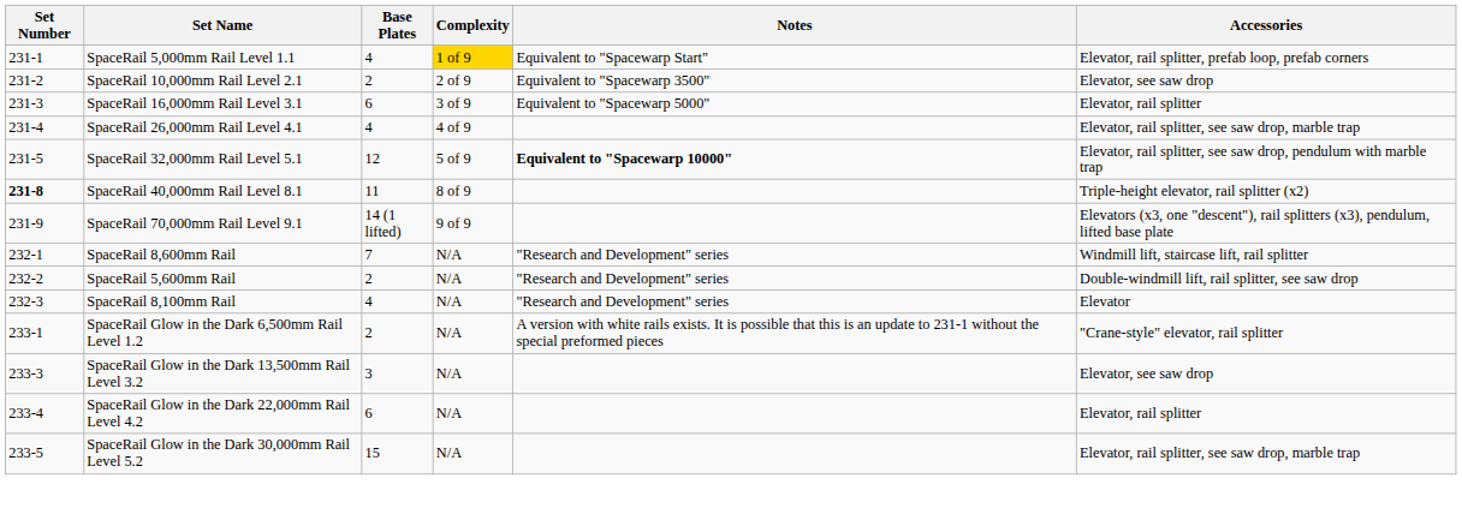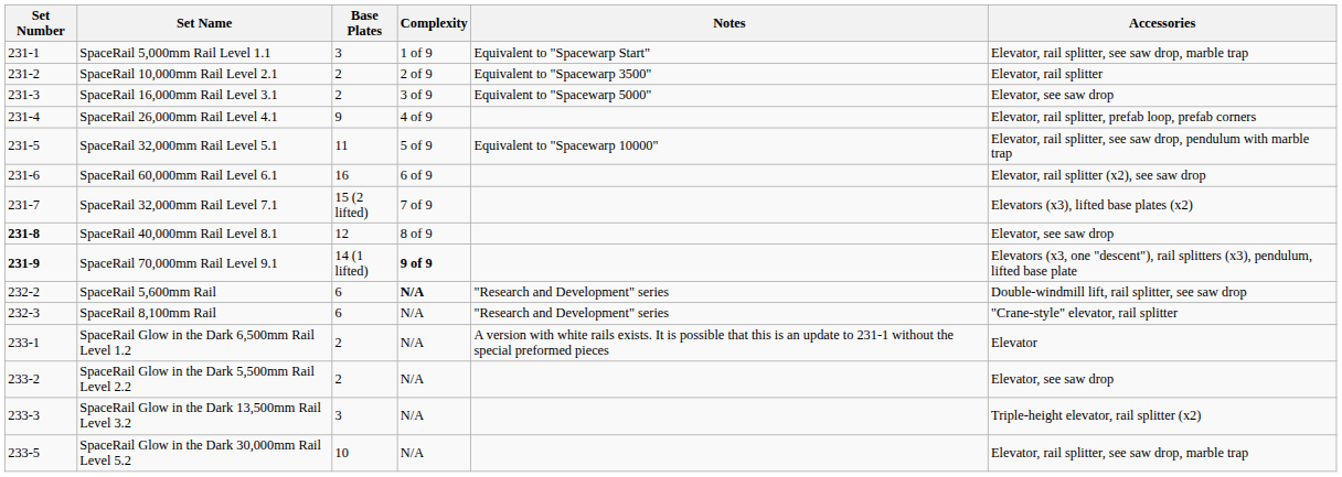 <table class="wikitable sortable">
 <tr>
 <th>Set Number</th>
 <th>Set Name</th>
 <th>Base Plates</th>
 <th>Complexity</th>
 <th>Notes</th>
 <th>Accessories</th>
 </tr>
 <tr>
 <td>231-1</td>
 <td>SpaceRail 5,000mm Rail Level 1.1</td>
-<td>4</td>
-<td style="background: gold;">1 of 9</td>
+<td>3</td>
+<td>1 of 9</td>
 <td>Equivalent to "Spacewarp Start"</td>
-<td>Elevator, rail splitter, prefab loop, prefab corners</td>
+<td>Elevator, rail splitter, see saw drop, marble trap</td>
 </tr>
 <tr>
 <td>231-2</td>
 <td>SpaceRail 10,000mm Rail Level 2.1</td>
 <td>2</td>
 <td>2 of 9</td>
 <td>Equivalent to "Spacewarp 3500"</td>
-<td>Elevator, see saw drop</td>
+<td>Elevator, rail splitter</td>
 </tr>
 <tr>
 <td>231-3</td>
 <td>SpaceRail 16,000mm Rail Level 3.1</td>
-<td>6</td>
+<td>2</td>
 <td>3 of 9</td>
 <td>Equivalent to "Spacewarp 5000"</td>
-<td>Elevator, rail splitter</td>
+<td>Elevator, see saw drop</td>
 </tr>
 <tr>
 <td>231-4</td>
 <td>SpaceRail 26,000mm Rail Level 4.1</td>
-<td>4</td>
+<td>9</td>
 <td>4 of 9</td>
 <td></td>
-<td>Elevator, rail splitter, see saw drop, marble trap</td>
+<td>Elevator, rail splitter, prefab loop, prefab corners</td>
 </tr>
 <tr>
 <td>231-5</td>
 <td>SpaceRail 32,000mm Rail Level 5.1</td>
-<td>12</td>
+<td>11</td>
 <td>5 of 9</td>
-<td><strong>Equivalent to "Spacewarp 10000"</strong></td>
+<td>Equivalent to "Spacewarp 10000"</td>
 <td>Elevator, rail splitter, see saw drop, pendulum with marble trap</td>
+</tr>
+<tr>
+<td>231-6</td>
+<td>SpaceRail 60,000mm Rail Level 6.1</td>
+<td>16</td>
+<td>6 of 9</td>
+<td></td>
+<td>Elevator, rail splitter (x2), see saw drop</td>
+</tr>
+<tr>
+<td>231-7</td>
+<td>SpaceRail 32,000mm Rail Level 7.1</td>
+<td>15 (2 lifted)</td>
+<td>7 of 9</td>
+<td></td>
+<td>Elevators (x3), lifted base plates (x2)</td>
 </tr>
 <tr>
 <td><strong>231-8</strong></td>
 <td>SpaceRail 40,000mm Rail Level 8.1</td>
-<td>11</td>
+<td>12</td>
 <td>8 of 9</td>
 <td></td>
-<td>Triple-height elevator, rail splitter (x2)</td>
+<td>Elevator, see saw drop</td>
 </tr>
 <tr>
-<td>231-9</td>
+<td><strong>231-9</strong></td>
 <td>SpaceRail 70,000mm Rail Level 9.1</td>
 <td>14 (1 lifted)</td>
-<td>9 of 9</td>
+<td><strong>9 of 9</strong></td>
 <td></td>
 <td>Elevators (x3, one "descent"), rail splitters (x3), pendulum, lifted base plate</td>
 </tr>
 <tr>
-<td>232-1</td>
-<td>SpaceRail 8,600mm Rail</td>
-<td>7</td>
-<td>N/A</td>
-<td>"Research and Development" series</td>
-<td>Windmill lift, staircase lift, rail splitter</td>
-</tr>
-<tr>
 <td>232-2</td>
 <td>SpaceRail 5,600mm Rail</td>
-<td>2</td>
-<td>N/A</td>
+<td>6</td>
+<td><strong>N/A</strong></td>
 <td>"Research and Development" series</td>
 <td>Double-windmill lift, rail splitter, see saw drop</td>
 </tr>
 <tr>
 <td>232-3</td>
 <td>SpaceRail 8,100mm Rail</td>
-<td>4</td>
+<td>6</td>
 <td>N/A</td>
 <td>"Research and Development" series</td>
-<td>Elevator</td>
+<td>"Crane-style" elevator, rail splitter</td>
 </tr>
 <tr>
 <td>233-1</td>
 <td>SpaceRail Glow in the Dark 6,500mm Rail Level 1.2</td>
 <td>2</td>
 <td>N/A</td>
 <td>A version with white rails exists. It is possible that this is an update to 231-1 without the special preformed pieces</td>
-<td>"Crane-style" elevator, rail splitter</td>
+<td>Elevator</td>
+</tr>
+<tr>
+<td>233-2</td>
+<td>SpaceRail Glow in the Dark 5,500mm Rail Level 2.2</td>
+<td>2</td>
+<td>N/A</td>
+<td></td>
+<td>Elevator, see saw drop</td>
 </tr>
 <tr>
 <td>233-3</td>
 <td>SpaceRail Glow in the Dark 13,500mm Rail Level 3.2</td>
 <td>3</td>
 <td>N/A</td>
 <td></td>
-<td>Elevator, see saw drop</td>
-</tr>
-<tr>
-<td>233-4</td>
-<td>SpaceRail Glow in the Dark 22,000mm Rail Level 4.2</td>
-<td>6</td>
-<td>N/A</td>
-<td></td>
-<td>Elevator, rail splitter</td>
+<td>Triple-height elevator, rail splitter (x2)</td>
 </tr>
 <tr>
 <td>233-5</td>
 <td>SpaceRail Glow in the Dark 30,000mm Rail Level 5.2</td>
-<td>15</td>
+<td>10</td>
 <td>N/A</td>
 <td></td>
 <td>Elevator, rail splitter, see saw drop, marble trap</td>
 </tr>
 </table>
